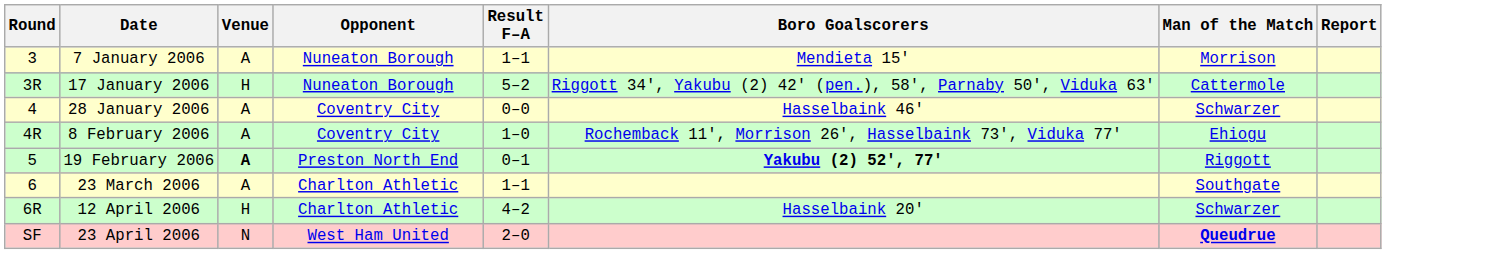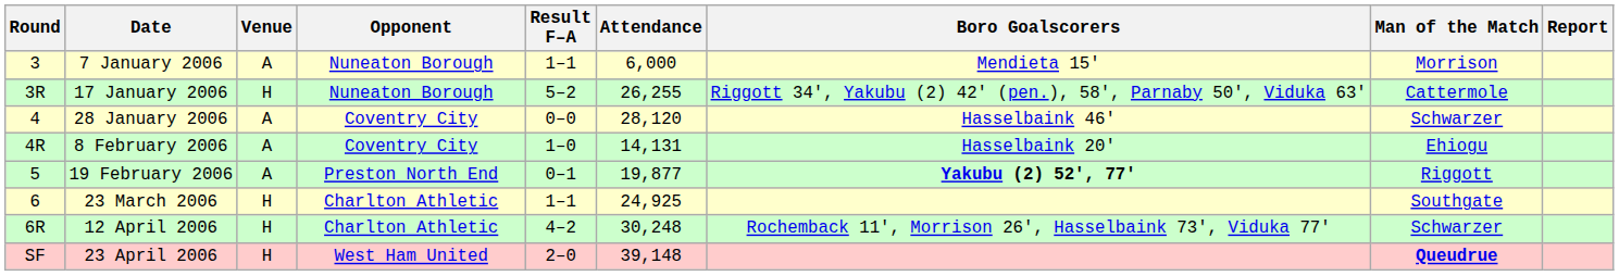 <table class="wikitable" style="text-align:center; font-size:smaller;">
 <tr>
 <th>Round</th>
 <th>Date</th>
 <th>Venue</th>
 <th style="width:140px;">Opponent</th>
 <th>Result<br>F–A</th>
+<th>Attendance</th>
 <th>Boro Goalscorers</th>
 <th>Man of the Match</th>
 <th>Report</th>
 </tr>
 <tr style="background:#ffc;">
 <td>3</td>
 <td>7 January 2006</td>
 <td>A</td>
 <td><a href='#'>Nuneaton Borough</a></td>
 <td>1–1</td>
+<td>6,000</td>
 <td><a href='#'>Mendieta</a> 15'</td>
 <td><a href='#'>Morrison</a></td>
 <td></td>
 </tr>
 <tr style="background:#cfc;">
 <td>3R</td>
 <td>17 January 2006</td>
 <td>H</td>
 <td><a href='#'>Nuneaton Borough</a></td>
 <td>5–2</td>
+<td>26,255</td>
 <td><a href='#'>Riggott</a> 34', <a href='#'>Yakubu</a> (2) 42' (<a href='#'>pen.</a>), 58', <a href='#'>Parnaby</a> 50', <a href='#'>Viduka</a> 63'</td>
 <td><a href='#'>Cattermole</a></td>
 <td></td>
 </tr>
 <tr style="background:#ffc;">
 <td>4</td>
 <td>28 January 2006</td>
 <td>A</td>
 <td><a href='#'>Coventry City</a></td>
 <td>0–0</td>
+<td>28,120</td>
 <td><a href='#'>Hasselbaink</a> 46'</td>
 <td><a href='#'>Schwarzer</a></td>
 <td></td>
 </tr>
 <tr style="background:#cfc;">
 <td>4R</td>
 <td>8 February 2006</td>
 <td>A</td>
 <td><a href='#'>Coventry City</a></td>
 <td>1–0</td>
-<td><a href='#'>Rochemback</a> 11', <a href='#'>Morrison</a> 26', <a href='#'>Hasselbaink</a> 73', <a href='#'>Viduka</a> 77'</td>
+<td>14,131</td>
+<td><a href='#'>Hasselbaink</a> 20'</td>
 <td><a href='#'>Ehiogu</a></td>
 <td></td>
 </tr>
 <tr style="background:#cfc;">
 <td>5</td>
 <td>19 February 2006</td>
-<td><strong>A</strong></td>
+<td>A</td>
 <td><a href='#'>Preston North End</a></td>
 <td>0–1</td>
+<td>19,877</td>
 <td><strong><a href='#'>Yakubu</a> (2) 52', 77'</strong></td>
 <td><a href='#'>Riggott</a></td>
 <td></td>
 </tr>
 <tr style="background:#ffc;">
 <td>6</td>
 <td>23 March 2006</td>
-<td>A</td>
+<td>H</td>
 <td><a href='#'>Charlton Athletic</a></td>
 <td>1–1</td>
+<td>24,925</td>
 <td></td>
 <td><a href='#'>Southgate</a></td>
 <td></td>
 </tr>
 <tr style="background:#cfc;">
 <td>6R</td>
 <td>12 April 2006</td>
 <td>H</td>
 <td><a href='#'>Charlton Athletic</a></td>
 <td>4–2</td>
-<td><a href='#'>Hasselbaink</a> 20'</td>
+<td>30,248</td>
+<td><a href='#'>Rochemback</a> 11', <a href='#'>Morrison</a> 26', <a href='#'>Hasselbaink</a> 73', <a href='#'>Viduka</a> 77'</td>
 <td><a href='#'>Schwarzer</a></td>
 <td></td>
 </tr>
 <tr style="background:#fcc;">
 <td>SF</td>
 <td>23 April 2006</td>
-<td>N</td>
+<td>H</td>
 <td><a href='#'>West Ham United</a></td>
 <td>2–0</td>
+<td>39,148</td>
 <td></td>
 <td><strong><a href='#'>Queudrue</a></strong></td>
 <td></td>
 </tr>
 </table>
